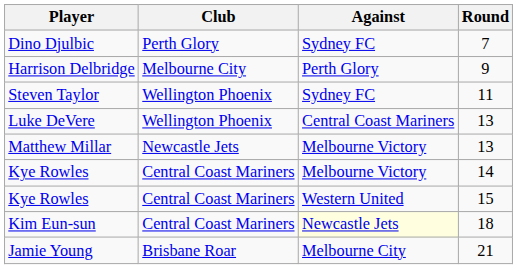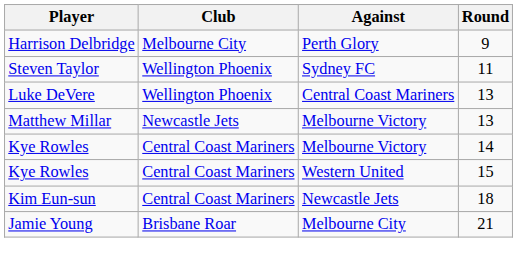 <table class="wikitable">
 <tr>
 <th>Player</th>
 <th>Club</th>
 <th>Against</th>
 <th>Round</th>
-</tr>
-<tr>
-<td> <a href='#'>Dino Djulbic</a></td>
-<td><a href='#'>Perth Glory</a></td>
-<td><a href='#'>Sydney FC</a></td>
-<td align="center">7</td>
 </tr>
 <tr>
 <td> <a href='#'>Harrison Delbridge</a></td>
 <td><a href='#'>Melbourne City</a></td>
 <td><a href='#'>Perth Glory</a></td>
 <td align="center">9</td>
 </tr>
 <tr>
 <td> <a href='#'>Steven Taylor</a></td>
 <td><a href='#'>Wellington Phoenix</a></td>
 <td><a href='#'>Sydney FC</a></td>
 <td align="center">11</td>
 </tr>
 <tr>
 <td> <a href='#'>Luke DeVere</a></td>
 <td><a href='#'>Wellington Phoenix</a></td>
 <td><a href='#'>Central Coast Mariners</a></td>
 <td align="center">13</td>
 </tr>
 <tr>
 <td> <a href='#'>Matthew Millar</a></td>
 <td><a href='#'>Newcastle Jets</a></td>
 <td><a href='#'>Melbourne Victory</a></td>
 <td align="center">13</td>
 </tr>
 <tr>
 <td> <a href='#'>Kye Rowles</a></td>
 <td><a href='#'>Central Coast Mariners</a></td>
 <td><a href='#'>Melbourne Victory</a></td>
 <td align="center">14</td>
 </tr>
 <tr>
 <td> <a href='#'>Kye Rowles</a></td>
 <td><a href='#'>Central Coast Mariners</a></td>
 <td><a href='#'>Western United</a></td>
 <td align="center">15</td>
 </tr>
 <tr>
 <td> <a href='#'>Kim Eun-sun</a></td>
 <td><a href='#'>Central Coast Mariners</a></td>
-<td style="background: lightyellow;"><a href='#'>Newcastle Jets</a></td>
+<td><a href='#'>Newcastle Jets</a></td>
 <td align="center">18</td>
 </tr>
 <tr>
 <td> <a href='#'>Jamie Young</a></td>
 <td><a href='#'>Brisbane Roar</a></td>
 <td><a href='#'>Melbourne City</a></td>
 <td align="center">21</td>
 </tr>
 </table>
